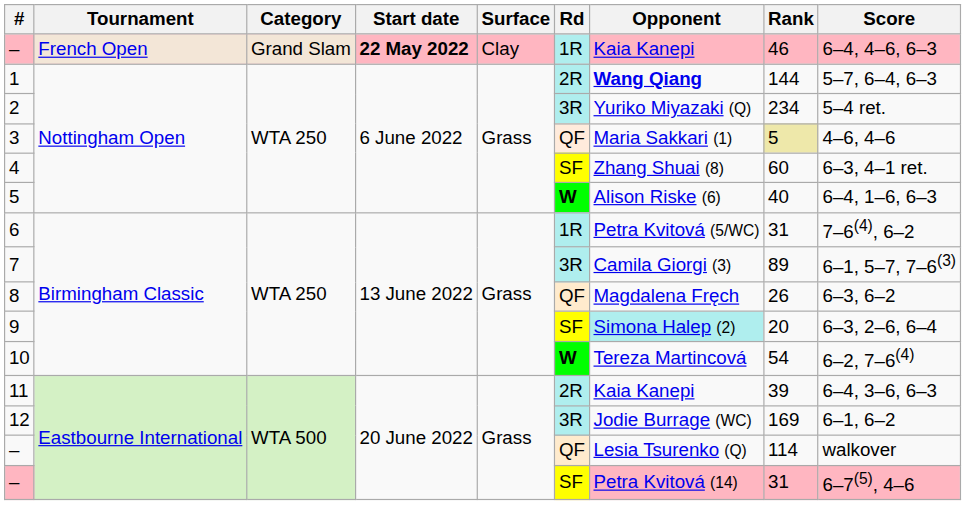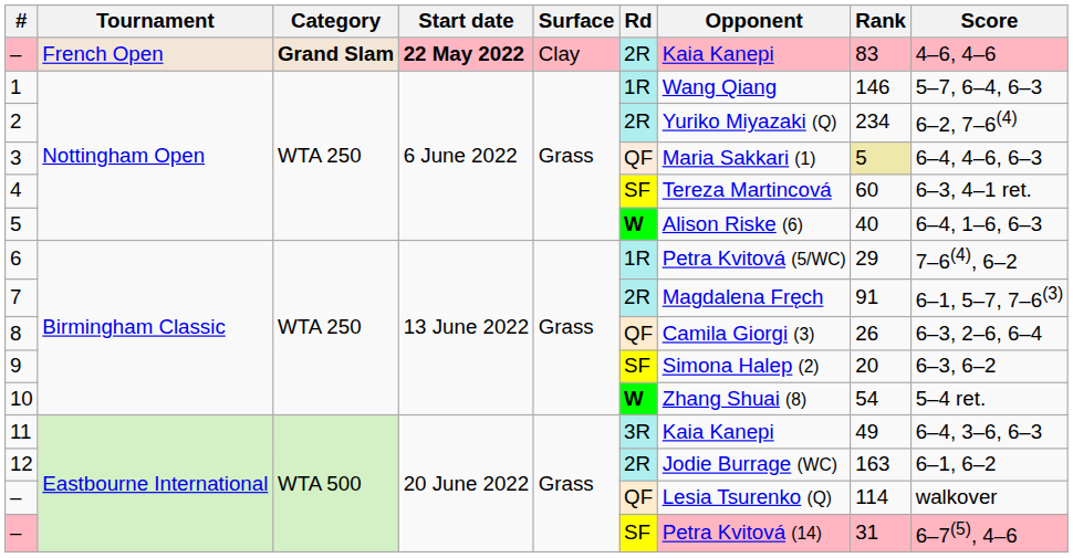 <table class="sortable wikitable nowrap">
 <tr>
 <th scope="col">#</th>
 <th scope="col">Tournament</th>
 <th scope="col">Category</th>
 <th scope="col">Start date</th>
 <th scope="col">Surface</th>
 <th scope="col">Rd</th>
 <th scope="col">Opponent</th>
 <th scope="col">Rank</th>
 <th scope="col" class="unsortable">Score</th>
 </tr>
 <tr bgcolor=lightpink>
 <td>–</td>
 <td bgcolor=f3e6d7><a href='#'>French Open</a></td>
-<td bgcolor=f3e6d7>Grand Slam</td>
+<td bgcolor=f3e6d7><strong>Grand Slam</strong></td>
 <td><strong>22 May 2022</strong></td>
 <td>Clay</td>
-<td style="background:#afeeee;">1R</td>
+<td style="background:#afeeee;">2R</td>
 <td> <a href='#'>Kaia Kanepi</a></td>
-<td align=left>46</td>
-<td>6–4, 4–6, 6–3</td>
+<td align=left>83</td>
+<td>4–6, 4–6</td>
 </tr>
 <tr>
 <td>1</td>
 <td rowspan=5><a href='#'>Nottingham Open</a></td>
 <td rowspan=5>WTA 250</td>
 <td rowspan=5>6 June 2022</td>
 <td rowspan=5>Grass</td>
-<td style="background:#afeeee;">2R</td>
-<td><strong> <a href='#'>Wang Qiang</a></strong></td>
-<td align=left>144</td>
+<td style="background:#afeeee;">1R</td>
+<td> <a href='#'>Wang Qiang</a></td>
+<td align=left>146</td>
 <td>5–7, 6–4, 6–3</td>
 </tr>
 <tr>
 <td>2</td>
-<td style="background:#afeeee;">3R</td>
+<td style="background:#afeeee;">2R</td>
 <td> <a href='#'>Yuriko Miyazaki</a> <small>(Q)</small></td>
 <td align=left>234</td>
-<td>5–4 ret.</td>
+<td>6–2, 7–6<sup>(4)</sup></td>
 </tr>
 <tr>
 <td>3</td>
 <td style="background:#ffebdc;">QF</td>
 <td> <a href='#'>Maria Sakkari</a> <small>(1)</small></td>
 <td align=left bgcolor=eee8aa>5</td>
-<td>4–6, 4–6</td>
+<td>6–4, 4–6, 6–3</td>
 </tr>
 <tr>
 <td>4</td>
 <td style="background:yellow;">SF</td>
-<td> <a href='#'>Zhang Shuai</a> <small>(8)</small></td>
+<td> <a href='#'>Tereza Martincová</a></td>
 <td align=left>60</td>
 <td>6–3, 4–1 ret.</td>
 </tr>
 <tr>
 <td>5</td>
 <td style="background:lime;"><strong>W</strong></td>
 <td> <a href='#'>Alison Riske</a> <small>(6)</small></td>
 <td align=left>40</td>
 <td>6–4, 1–6, 6–3</td>
 </tr>
 <tr>
 <td>6</td>
 <td rowspan="5"><a href='#'>Birmingham Classic</a></td>
 <td rowspan="5">WTA 250</td>
 <td rowspan="5">13 June 2022</td>
 <td rowspan="5">Grass</td>
 <td style="background:#afeeee;">1R</td>
 <td> <a href='#'>Petra Kvitová</a> <small>(5/WC)</small></td>
-<td align=left>31</td>
+<td align=left>29</td>
 <td>7–6<sup>(4)</sup>, 6–2</td>
 </tr>
 <tr>
 <td>7</td>
-<td style="background:#afeeee;">3R</td>
-<td> <a href='#'>Camila Giorgi</a> <small>(3)</small></td>
-<td align=left>89</td>
+<td style="background:#afeeee;">2R</td>
+<td> <a href='#'>Magdalena Fręch</a></td>
+<td align=left>91</td>
 <td>6–1, 5–7, 7–6<sup>(3)</sup></td>
 </tr>
 <tr>
 <td>8</td>
 <td style="background:#ffebcd;">QF</td>
-<td> <a href='#'>Magdalena Fręch</a></td>
+<td> <a href='#'>Camila Giorgi</a> <small>(3)</small></td>
 <td align=left>26</td>
-<td>6–3, 6–2</td>
+<td>6–3, 2–6, 6–4</td>
 </tr>
 <tr>
 <td>9</td>
 <td style="background:yellow;">SF</td>
-<td style="background: paleturquoise;"> <a href='#'>Simona Halep</a> <small>(2)</small></td>
+<td> <a href='#'>Simona Halep</a> <small>(2)</small></td>
 <td align=left>20</td>
-<td>6–3, 2–6, 6–4</td>
+<td>6–3, 6–2</td>
 </tr>
 <tr>
 <td>10</td>
 <td style="background:lime;"><strong>W</strong></td>
-<td> <a href='#'>Tereza Martincová</a></td>
+<td> <a href='#'>Zhang Shuai</a> <small>(8)</small></td>
 <td>54</td>
-<td>6–2, 7–6<sup>(4)</sup></td>
+<td>5–4 ret.</td>
 </tr>
 <tr>
 <td>11</td>
 <td rowspan="5" bgcolor="D4F1C5"><a href='#'>Eastbourne International</a></td>
 <td rowspan="5" bgcolor="D4F1C5">WTA 500</td>
 <td rowspan="6">20 June 2022</td>
 <td rowspan="6">Grass</td>
-<td style="background:#afeeee;">2R</td>
+<td style="background:#afeeee;">3R</td>
 <td> <a href='#'>Kaia Kanepi</a></td>
-<td align=left>39</td>
+<td align=left>49</td>
 <td>6–4, 3–6, 6–3</td>
 </tr>
 <tr>
 <td>12</td>
-<td style="background:#afeeee;">3R</td>
+<td style="background:#afeeee;">2R</td>
 <td> <a href='#'>Jodie Burrage</a> <small>(WC)</small></td>
-<td>169</td>
+<td>163</td>
 <td>6–1, 6–2</td>
 </tr>
 <tr>
 <td>–</td>
 <td style="background:#ffebcd;">QF</td>
 <td> <a href='#'>Lesia Tsurenko</a> <small>(Q)</small></td>
 <td>114</td>
 <td>walkover</td>
 </tr>
 <tr bgcolor=lightpink>
 <td>–</td>
 <td style="background:yellow;">SF</td>
 <td> <a href='#'>Petra Kvitová</a> <small>(14)</small></td>
 <td align="left">31</td>
 <td>6–7<sup>(5)</sup>, 4–6</td>
 </tr>
 </table>
